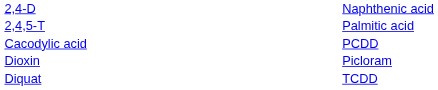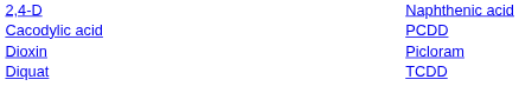 <table style="width: 45%; border: none; text-align: left;">
 <tr>
 <td><a href='#'>2,4-D</a></td>
 <td><a href='#'>Naphthenic acid</a></td>
-</tr>
-<tr>
-<td><a href='#'>2,4,5-T</a></td>
-<td><a href='#'>Palmitic acid</a></td>
 </tr>
 <tr>
 <td><a href='#'>Cacodylic acid</a></td>
 <td><a href='#'>PCDD</a></td>
 </tr>
 <tr>
 <td><a href='#'>Dioxin</a></td>
 <td><a href='#'>Picloram</a></td>
 </tr>
 <tr>
 <td><a href='#'>Diquat</a></td>
 <td><a href='#'>TCDD</a></td>
 </tr>
 </table>
